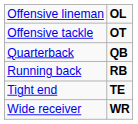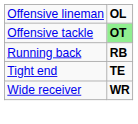 <table class="wikitable" style="font-size:85%;">
 <tr>
 <td><a href='#'>Offensive lineman</a></td>
 <td><strong>OL</strong></td>
 </tr>
 <tr>
 <td><a href='#'>Offensive tackle</a></td>
-<td><strong>OT</strong></td>
-</tr>
-<tr>
-<td><a href='#'>Quarterback</a></td>
-<td><strong>QB</strong></td>
+<td style="background: lightgreen;"><strong>OT</strong></td>
 </tr>
 <tr>
 <td><a href='#'>Running back</a></td>
 <td><strong>RB</strong></td>
 </tr>
 <tr>
 <td><a href='#'>Tight end</a></td>
 <td><strong>TE</strong></td>
 </tr>
 <tr>
 <td><a href='#'>Wide receiver</a></td>
 <td><strong>WR</strong></td>
 </tr>
 </table>
